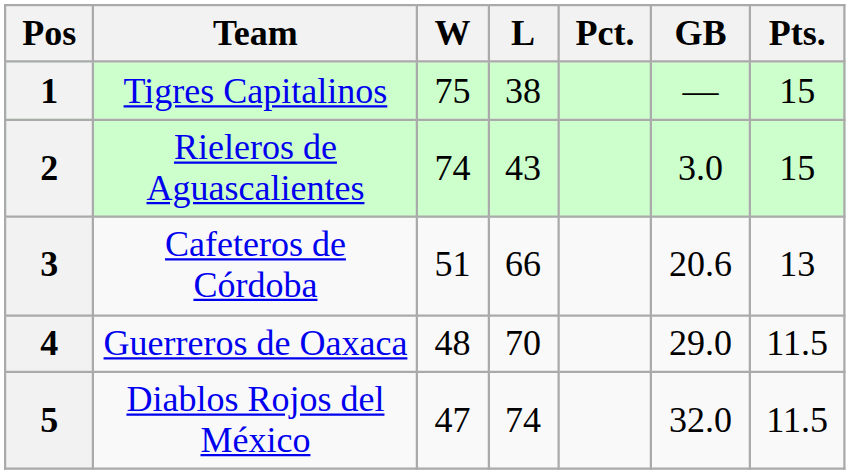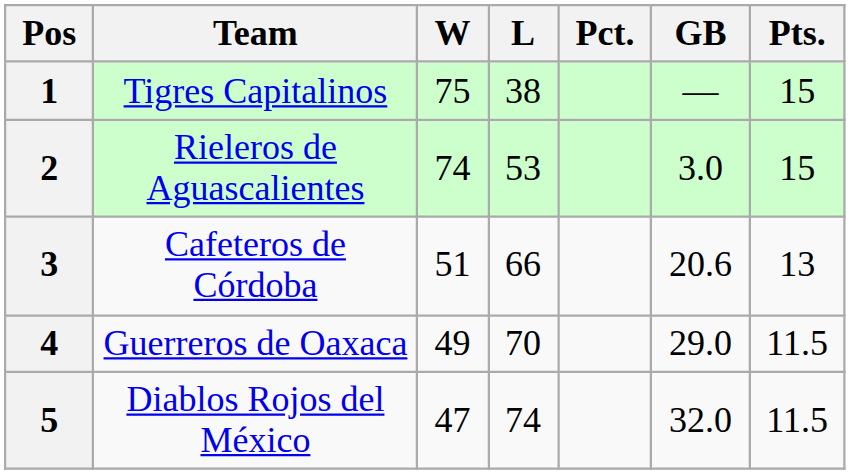 <table class="wikitable plainrowheaders" width="60%" style="text-align:center;">
 <tr>
 <th scope="col" width="5%">Pos</th>
 <th scope="col" width="25%">Team</th>
 <th scope="col" width="5%">W</th>
 <th scope="col" width="5%">L</th>
 <th scope="col" width="5%">Pct.</th>
 <th scope="col" width="5%">GB</th>
 <th scope="col" width="5%">Pts.</th>
 </tr>
 <tr style="background-color:#ccffcc;">
 <th>1</th>
 <td><a href='#'>Tigres Capitalinos</a></td>
 <td>75</td>
 <td>38</td>
 <td></td>
 <td>—</td>
 <td>15</td>
 </tr>
 <tr style="background-color:#ccffcc;">
 <th>2</th>
 <td><a href='#'>Rieleros de Aguascalientes</a></td>
 <td>74</td>
-<td>43</td>
+<td>53</td>
 <td></td>
 <td>3.0</td>
 <td>15</td>
 </tr>
 <tr>
 <th>3</th>
 <td><a href='#'>Cafeteros de Córdoba</a></td>
 <td>51</td>
 <td>66</td>
 <td></td>
 <td>20.6</td>
 <td>13</td>
 </tr>
 <tr>
 <th>4</th>
 <td><a href='#'>Guerreros de Oaxaca</a></td>
-<td>48</td>
+<td>49</td>
 <td>70</td>
 <td></td>
 <td>29.0</td>
 <td>11.5</td>
 </tr>
 <tr>
 <th>5</th>
 <td><a href='#'>Diablos Rojos del México</a></td>
 <td>47</td>
 <td>74</td>
 <td></td>
 <td>32.0</td>
 <td>11.5</td>
 </tr>
 </table>
